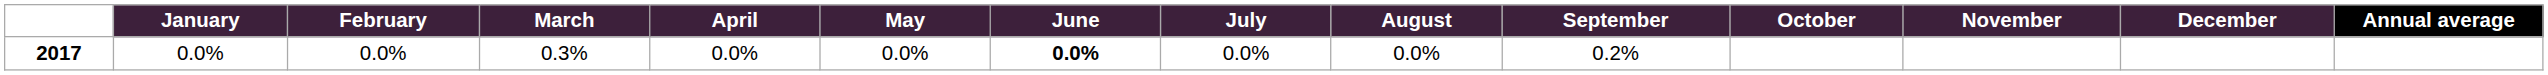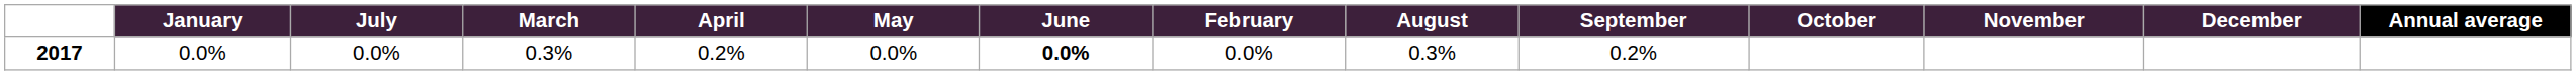 <table class="wikitable" style="width:100%; margin:auto; background:#ffffff;">
 <tr>
 <th style="background:#FFFFFF; color:#FFFFFF;" width="35px"></th>
 <th style="background:#3D203B; color:#FFFFFF;" width="60px">January</th>
-<th style="background:#3D203B; color:#FFFFFF;" width="60px">February</th>
+<th style="background:#3D203B; color:#FFFFFF;" width="60px">July</th>
 <th style="background:#3D203B; color:#FFFFFF;" width="60px">March</th>
 <th style="background:#3D203B; color:#FFFFFF;" width="60px">April</th>
 <th style="background:#3D203B; color:#FFFFFF;" width="60px">May</th>
 <th style="background:#3D203B; color:#FFFFFF;" width="60px">June</th>
-<th style="background:#3D203B; color:#FFFFFF;" width="60px">July</th>
+<th style="background:#3D203B; color:#FFFFFF;" width="60px">February</th>
 <th style="background:#3D203B; color:#FFFFFF;" width="60px">August</th>
 <th style="background:#3D203B; color:#FFFFFF;" width="60px">September</th>
 <th style="background:#3D203B; color:#FFFFFF;" width="60px">October</th>
 <th style="background:#3D203B; color:#FFFFFF;" width="60px">November</th>
 <th style="background:#3D203B; color:#FFFFFF;" width="60px">December</th>
 <th style="background:#000000; color:#FFFFFF;" width="75px">Annual average</th>
 </tr>
 <tr align="center">
 <td><strong>2017</strong></td>
 <td>0.0%</td>
 <td>0.0%</td>
 <td>0.3%</td>
-<td>0.0%</td>
+<td>0.2%</td>
 <td>0.0%</td>
 <td><strong>0.0%</strong></td>
 <td>0.0%</td>
-<td>0.0%</td>
+<td>0.3%</td>
 <td>0.2%</td>
 <td></td>
 <td></td>
 <td></td>
 <td></td>
 </tr>
 </table>
